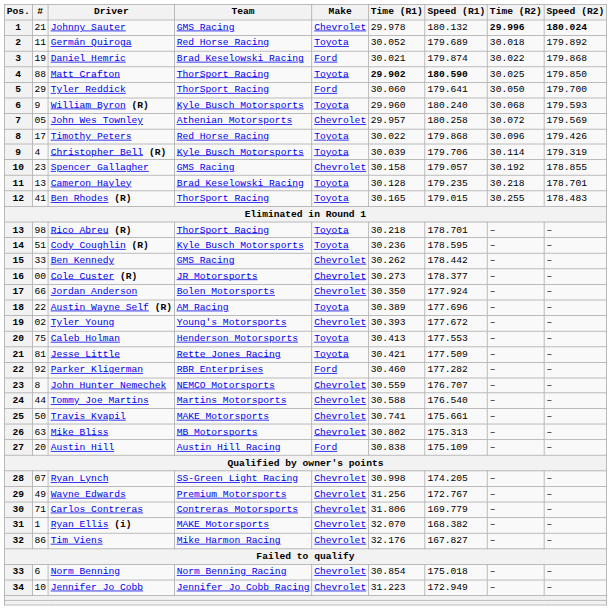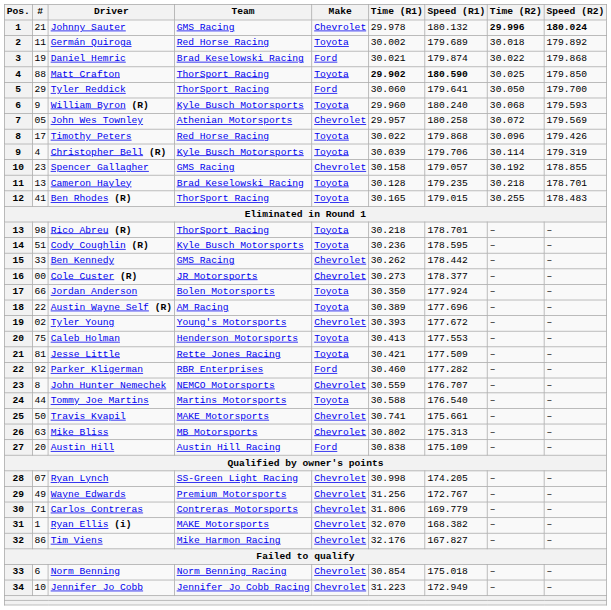 <table class="wikitable" style="font-size:95%">
 <tr>
 <th>Pos.</th>
 <th>#</th>
 <th>Driver</th>
 <th>Team</th>
 <th>Make</th>
 <th>Time (R1)</th>
 <th>Speed (R1)</th>
 <th>Time (R2)</th>
 <th>Speed (R2)</th>
 </tr>
 <tr>
 <th>1</th>
 <td>21</td>
 <td><a href='#'>Johnny Sauter</a></td>
 <td><a href='#'>GMS Racing</a></td>
 <td><a href='#'>Chevrolet</a></td>
 <td>29.978</td>
 <td>180.132</td>
 <td><strong>29.996</strong></td>
 <td><strong>180.024</strong></td>
 </tr>
 <tr>
 <th>2</th>
 <td>11</td>
 <td><a href='#'>Germán Quiroga</a></td>
 <td><a href='#'>Red Horse Racing</a></td>
 <td><a href='#'>Toyota</a></td>
-<td>30.052</td>
+<td>30.002</td>
 <td>179.689</td>
 <td>30.018</td>
 <td>179.892</td>
 </tr>
 <tr>
 <th>3</th>
 <td>19</td>
 <td><a href='#'>Daniel Hemric</a></td>
 <td><a href='#'>Brad Keselowski Racing</a></td>
 <td><a href='#'>Ford</a></td>
 <td>30.021</td>
 <td>179.874</td>
 <td>30.022</td>
 <td>179.868</td>
 </tr>
 <tr>
 <th>4</th>
 <td>88</td>
 <td><a href='#'>Matt Crafton</a></td>
 <td><a href='#'>ThorSport Racing</a></td>
 <td><a href='#'>Toyota</a></td>
 <td><strong>29.902</strong></td>
 <td><strong>180.590</strong></td>
 <td>30.025</td>
 <td>179.850</td>
 </tr>
 <tr>
 <th>5</th>
 <td>29</td>
 <td><a href='#'>Tyler Reddick</a></td>
 <td><a href='#'>ThorSport Racing</a></td>
 <td><a href='#'>Ford</a></td>
 <td>30.060</td>
 <td>179.641</td>
 <td>30.050</td>
 <td>179.700</td>
 </tr>
 <tr>
 <th>6</th>
 <td>9</td>
 <td><a href='#'>William Byron</a> <strong>(R)</strong></td>
 <td><a href='#'>Kyle Busch Motorsports</a></td>
 <td><a href='#'>Toyota</a></td>
 <td>29.960</td>
 <td>180.240</td>
 <td>30.068</td>
 <td>179.593</td>
 </tr>
 <tr>
 <th>7</th>
 <td>05</td>
 <td><a href='#'>John Wes Townley</a></td>
 <td><a href='#'>Athenian Motorsports</a></td>
 <td><a href='#'>Chevrolet</a></td>
 <td>29.957</td>
 <td>180.258</td>
 <td>30.072</td>
 <td>179.569</td>
 </tr>
 <tr>
 <th>8</th>
 <td>17</td>
 <td><a href='#'>Timothy Peters</a></td>
 <td><a href='#'>Red Horse Racing</a></td>
 <td><a href='#'>Toyota</a></td>
 <td>30.022</td>
 <td>179.868</td>
 <td>30.096</td>
 <td>179.426</td>
 </tr>
 <tr>
 <th>9</th>
 <td>4</td>
 <td><a href='#'>Christopher Bell</a> <strong>(R)</strong></td>
 <td><a href='#'>Kyle Busch Motorsports</a></td>
 <td><a href='#'>Toyota</a></td>
 <td>30.039</td>
 <td>179.706</td>
 <td>30.114</td>
 <td>179.319</td>
 </tr>
 <tr>
 <th>10</th>
 <td>23</td>
 <td><a href='#'>Spencer Gallagher</a></td>
 <td><a href='#'>GMS Racing</a></td>
 <td><a href='#'>Chevrolet</a></td>
 <td>30.158</td>
 <td>179.057</td>
 <td>30.192</td>
 <td>178.855</td>
 </tr>
 <tr>
 <th>11</th>
 <td>13</td>
 <td><a href='#'>Cameron Hayley</a></td>
 <td><a href='#'>Brad Keselowski Racing</a></td>
 <td><a href='#'>Toyota</a></td>
 <td>30.128</td>
 <td>179.235</td>
 <td>30.218</td>
 <td>178.701</td>
 </tr>
 <tr>
 <th>12</th>
 <td>41</td>
 <td><a href='#'>Ben Rhodes</a> <strong>(R)</strong></td>
 <td><a href='#'>ThorSport Racing</a></td>
 <td><a href='#'>Toyota</a></td>
 <td>30.165</td>
 <td>179.015</td>
 <td>30.255</td>
 <td>178.483</td>
 </tr>
 <tr>
 <th colspan="9">Eliminated in Round 1</th>
 </tr>
 <tr>
 <th>13</th>
 <td>98</td>
 <td><a href='#'>Rico Abreu</a> <strong>(R)</strong></td>
 <td><a href='#'>ThorSport Racing</a></td>
 <td><a href='#'>Toyota</a></td>
 <td>30.218</td>
 <td>178.701</td>
 <td>–</td>
 <td>–</td>
 </tr>
 <tr>
 <th>14</th>
 <td>51</td>
 <td><a href='#'>Cody Coughlin</a> <strong>(R)</strong></td>
 <td><a href='#'>Kyle Busch Motorsports</a></td>
 <td><a href='#'>Toyota</a></td>
 <td>30.236</td>
 <td>178.595</td>
 <td>–</td>
 <td>–</td>
 </tr>
 <tr>
 <th>15</th>
 <td>33</td>
 <td><a href='#'>Ben Kennedy</a></td>
 <td><a href='#'>GMS Racing</a></td>
 <td><a href='#'>Chevrolet</a></td>
 <td>30.262</td>
 <td>178.442</td>
 <td>–</td>
 <td>–</td>
 </tr>
 <tr>
 <th>16</th>
 <td>00</td>
 <td><a href='#'>Cole Custer</a> <strong>(R)</strong></td>
 <td><a href='#'>JR Motorsports</a></td>
 <td><a href='#'>Chevrolet</a></td>
 <td>30.273</td>
 <td>178.377</td>
 <td>–</td>
 <td>–</td>
 </tr>
 <tr>
 <th>17</th>
 <td>66</td>
 <td><a href='#'>Jordan Anderson</a></td>
 <td><a href='#'>Bolen Motorsports</a></td>
-<td><a href='#'>Chevrolet</a></td>
+<td><a href='#'>Toyota</a></td>
 <td>30.350</td>
 <td>177.924</td>
 <td>–</td>
 <td>–</td>
 </tr>
 <tr>
 <th>18</th>
 <td>22</td>
 <td><a href='#'>Austin Wayne Self</a> <strong>(R)</strong></td>
 <td><a href='#'>AM Racing</a></td>
 <td><a href='#'>Toyota</a></td>
 <td>30.389</td>
 <td>177.696</td>
 <td>–</td>
 <td>–</td>
 </tr>
 <tr>
 <th>19</th>
 <td>02</td>
 <td><a href='#'>Tyler Young</a></td>
 <td><a href='#'>Young's Motorsports</a></td>
 <td><a href='#'>Chevrolet</a></td>
 <td>30.393</td>
 <td>177.672</td>
 <td>–</td>
 <td>–</td>
 </tr>
 <tr>
 <th>20</th>
 <td>75</td>
 <td><a href='#'>Caleb Holman</a></td>
 <td><a href='#'>Henderson Motorsports</a></td>
 <td><a href='#'>Toyota</a></td>
 <td>30.413</td>
 <td>177.553</td>
 <td>–</td>
 <td>–</td>
 </tr>
 <tr>
 <th>21</th>
 <td>81</td>
 <td><a href='#'>Jesse Little</a></td>
 <td><a href='#'>Rette Jones Racing</a></td>
 <td><a href='#'>Toyota</a></td>
 <td>30.421</td>
 <td>177.509</td>
 <td>–</td>
 <td>–</td>
 </tr>
 <tr>
 <th>22</th>
 <td>92</td>
 <td><a href='#'>Parker Kligerman</a></td>
 <td><a href='#'>RBR Enterprises</a></td>
 <td><a href='#'>Ford</a></td>
 <td>30.460</td>
 <td>177.282</td>
 <td>–</td>
 <td>–</td>
 </tr>
 <tr>
 <th>23</th>
 <td>8</td>
 <td><a href='#'>John Hunter Nemechek</a></td>
 <td><a href='#'>NEMCO Motorsports</a></td>
 <td><a href='#'>Chevrolet</a></td>
 <td>30.559</td>
 <td>176.707</td>
 <td>–</td>
 <td>–</td>
 </tr>
 <tr>
 <th>24</th>
 <td>44</td>
 <td><a href='#'>Tommy Joe Martins</a></td>
 <td><a href='#'>Martins Motorsports</a></td>
-<td><a href='#'>Chevrolet</a></td>
+<td><a href='#'>Toyota</a></td>
 <td>30.588</td>
 <td>176.540</td>
 <td>–</td>
 <td>–</td>
 </tr>
 <tr>
 <th>25</th>
 <td>50</td>
 <td><a href='#'>Travis Kvapil</a></td>
 <td><a href='#'>MAKE Motorsports</a></td>
 <td><a href='#'>Chevrolet</a></td>
 <td>30.741</td>
 <td>175.661</td>
 <td>–</td>
 <td>–</td>
 </tr>
 <tr>
 <th>26</th>
 <td>63</td>
 <td><a href='#'>Mike Bliss</a></td>
 <td><a href='#'>MB Motorsports</a></td>
 <td><a href='#'>Chevrolet</a></td>
 <td>30.802</td>
 <td>175.313</td>
 <td>–</td>
 <td>–</td>
 </tr>
 <tr>
 <th>27</th>
 <td>20</td>
 <td><a href='#'>Austin Hill</a></td>
 <td><a href='#'>Austin Hill Racing</a></td>
 <td><a href='#'>Ford</a></td>
 <td>30.838</td>
 <td>175.109</td>
 <td>–</td>
 <td>–</td>
 </tr>
 <tr>
 <th colspan="9">Qualified by owner's points</th>
 </tr>
 <tr>
 <th>28</th>
 <td>07</td>
 <td><a href='#'>Ryan Lynch</a></td>
 <td><a href='#'>SS-Green Light Racing</a></td>
 <td><a href='#'>Chevrolet</a></td>
 <td>30.998</td>
 <td>174.205</td>
 <td>–</td>
 <td>–</td>
 </tr>
 <tr>
 <th>29</th>
 <td>49</td>
 <td><a href='#'>Wayne Edwards</a></td>
 <td><a href='#'>Premium Motorsports</a></td>
 <td><a href='#'>Chevrolet</a></td>
 <td>31.256</td>
 <td>172.767</td>
 <td>–</td>
 <td>–</td>
 </tr>
 <tr>
 <th>30</th>
 <td>71</td>
 <td><a href='#'>Carlos Contreras</a></td>
 <td><a href='#'>Contreras Motorsports</a></td>
 <td><a href='#'>Chevrolet</a></td>
 <td>31.806</td>
 <td>169.779</td>
 <td>–</td>
 <td>–</td>
 </tr>
 <tr>
 <th>31</th>
 <td>1</td>
 <td><a href='#'>Ryan Ellis</a> <strong>(i)</strong></td>
 <td><a href='#'>MAKE Motorsports</a></td>
 <td><a href='#'>Chevrolet</a></td>
 <td>32.070</td>
 <td>168.382</td>
 <td>–</td>
 <td>–</td>
 </tr>
 <tr>
 <th>32</th>
 <td>86</td>
 <td><a href='#'>Tim Viens</a></td>
 <td><a href='#'>Mike Harmon Racing</a></td>
 <td><a href='#'>Chevrolet</a></td>
 <td>32.176</td>
 <td>167.827</td>
 <td>–</td>
 <td>–</td>
 </tr>
 <tr>
 <th colspan="9">Failed to qualify</th>
 </tr>
 <tr>
 <th>33</th>
 <td>6</td>
 <td><a href='#'>Norm Benning</a></td>
 <td><a href='#'>Norm Benning Racing</a></td>
 <td><a href='#'>Chevrolet</a></td>
 <td>30.854</td>
 <td>175.018</td>
 <td>–</td>
 <td>–</td>
 </tr>
 <tr>
 <th>34</th>
 <td>10</td>
 <td><a href='#'>Jennifer Jo Cobb</a></td>
 <td><a href='#'>Jennifer Jo Cobb Racing</a></td>
 <td><a href='#'>Chevrolet</a></td>
 <td>31.223</td>
 <td>172.949</td>
 <td>–</td>
 <td>–</td>
 </tr>
 <tr>
 <th colspan="9"></th>
 </tr>
 <tr>
 <th colspan="9"></th>
 </tr>
 </table>
